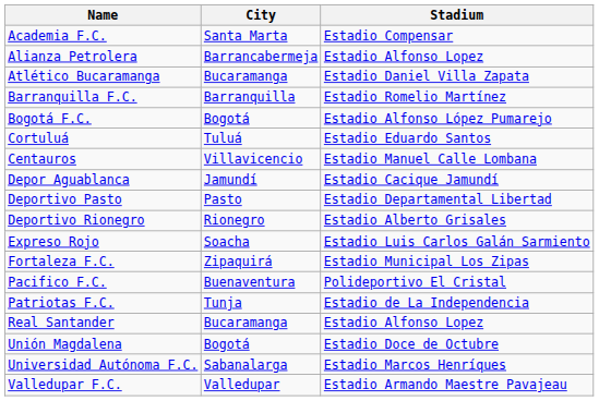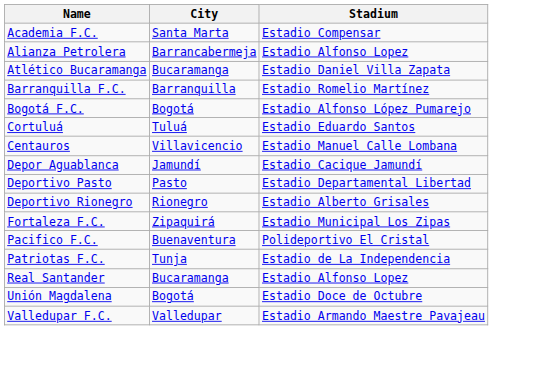 <table class="wikitable">
 <tr>
 <th>Name</th>
 <th>City</th>
 <th>Stadium</th>
 </tr>
 <tr>
 <td><a href='#'>Academia F.C.</a></td>
 <td><a href='#'>Santa Marta</a></td>
 <td><a href='#'>Estadio Compensar</a></td>
 </tr>
 <tr>
 <td><a href='#'>Alianza Petrolera</a></td>
 <td><a href='#'>Barrancabermeja</a></td>
 <td><a href='#'>Estadio Alfonso Lopez</a></td>
 </tr>
 <tr>
 <td><a href='#'>Atlético Bucaramanga</a></td>
 <td><a href='#'>Bucaramanga</a></td>
 <td><a href='#'>Estadio Daniel Villa Zapata</a></td>
 </tr>
 <tr>
 <td><a href='#'>Barranquilla F.C.</a></td>
 <td><a href='#'>Barranquilla</a></td>
 <td><a href='#'>Estadio Romelio Martínez</a></td>
 </tr>
 <tr>
 <td><a href='#'>Bogotá F.C.</a></td>
 <td><a href='#'>Bogotá</a></td>
 <td><a href='#'>Estadio Alfonso López Pumarejo</a></td>
 </tr>
 <tr>
 <td><a href='#'>Cortuluá</a></td>
 <td><a href='#'>Tuluá</a></td>
 <td><a href='#'>Estadio Eduardo Santos</a></td>
 </tr>
 <tr>
 <td><a href='#'>Centauros</a></td>
 <td><a href='#'>Villavicencio</a></td>
 <td><a href='#'>Estadio Manuel Calle Lombana</a></td>
 </tr>
 <tr>
 <td><a href='#'>Depor Aguablanca</a></td>
 <td><a href='#'>Jamundí</a></td>
 <td><a href='#'>Estadio Cacique Jamundí</a></td>
 </tr>
 <tr>
 <td><a href='#'>Deportivo Pasto</a></td>
 <td><a href='#'>Pasto</a></td>
 <td><a href='#'>Estadio Departamental Libertad</a></td>
 </tr>
 <tr>
 <td><a href='#'>Deportivo Rionegro</a></td>
 <td><a href='#'>Rionegro</a></td>
 <td><a href='#'>Estadio Alberto Grisales</a></td>
 </tr>
 <tr>
-<td><a href='#'>Expreso Rojo</a></td>
-<td><a href='#'>Soacha</a></td>
-<td><a href='#'>Estadio Luis Carlos Galán Sarmiento</a></td>
-</tr>
-<tr>
 <td><a href='#'>Fortaleza F.C.</a></td>
 <td><a href='#'>Zipaquirá</a></td>
 <td><a href='#'>Estadio Municipal Los Zipas</a></td>
 </tr>
 <tr>
 <td><a href='#'>Pacifico F.C.</a></td>
 <td><a href='#'>Buenaventura</a></td>
 <td><a href='#'>Polideportivo El Cristal</a></td>
 </tr>
 <tr>
 <td><a href='#'>Patriotas F.C.</a></td>
 <td><a href='#'>Tunja</a></td>
 <td><a href='#'>Estadio de La Independencia</a></td>
 </tr>
 <tr>
 <td><a href='#'>Real Santander</a></td>
 <td><a href='#'>Bucaramanga</a></td>
 <td><a href='#'>Estadio Alfonso Lopez</a></td>
 </tr>
 <tr>
 <td><a href='#'>Unión Magdalena</a></td>
 <td><a href='#'>Bogotá</a></td>
 <td><a href='#'>Estadio Doce de Octubre</a></td>
 </tr>
 <tr>
-<td><a href='#'>Universidad Autónoma F.C.</a></td>
-<td><a href='#'>Sabanalarga</a></td>
-<td><a href='#'>Estadio Marcos Henríques</a></td>
-</tr>
-<tr>
 <td><a href='#'>Valledupar F.C.</a></td>
 <td><a href='#'>Valledupar</a></td>
 <td><a href='#'>Estadio Armando Maestre Pavajeau</a></td>
 </tr>
 </table>
